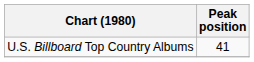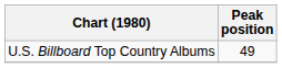 <table class="wikitable">
 <tr>
 <th>Chart (1980)</th>
 <th>Peak<br>position</th>
 </tr>
 <tr>
 <td>U.S. <em>Billboard</em> Top Country Albums</td>
-<td align="center">41</td>
+<td align="center">49</td>
 </tr>
 <tr>
 </tr>
 </table>
